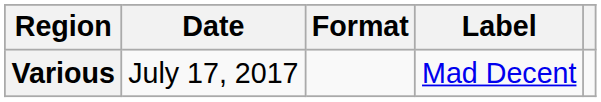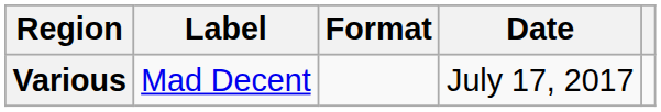 <table class="wikitable plainrowheaders">
 <tr>
 <th scope="col">Region</th>
+<th scope="col">Label</th>
+<th scope="col">Format</th>
 <th scope="col">Date</th>
-<th scope="col">Format</th>
-<th scope="col">Label</th>
 <th scope="col"></th>
 </tr>
 <tr>
 <th scope="row">Various</th>
+<td><a href='#'>Mad Decent</a></td>
+<td></td>
 <td>July 17, 2017</td>
-<td></td>
-<td><a href='#'>Mad Decent</a></td>
 <td align="center"></td>
 </tr>
 </table>
